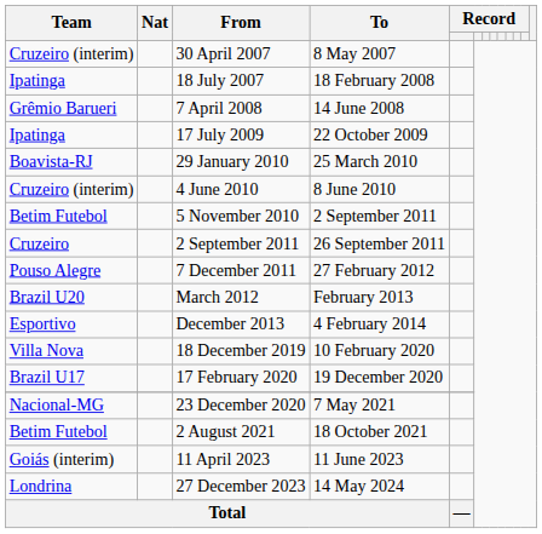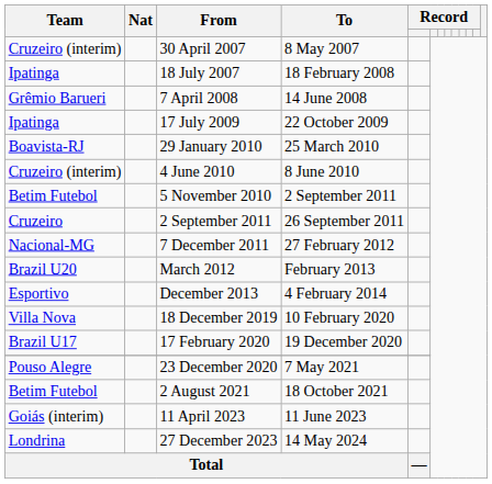 <table class="wikitable" style="text-align: center">
 <tr>
 <th rowspan="2">Team</th>
 <th rowspan="2">Nat</th>
 <th rowspan="2">From</th>
 <th rowspan="2">To</th>
 <th colspan="8">Record</th>
 <th rowspan=2></th>
 </tr>
 <tr>
 <th></th>
 <th></th>
 <th></th>
 <th></th>
 <th></th>
 <th></th>
 <th></th>
 <th></th>
 </tr>
 <tr>
 <td align=left><a href='#'>Cruzeiro</a> (interim)</td>
 <td></td>
 <td align=left>30 April 2007</td>
 <td align=left>8 May 2007<br></td>
 <td></td>
 </tr>
 <tr>
 <td align=left><a href='#'>Ipatinga</a></td>
 <td></td>
 <td align=left>18 July 2007</td>
 <td align=left>18 February 2008<br></td>
 <td></td>
 </tr>
 <tr>
 <td align=left><a href='#'>Grêmio Barueri</a></td>
 <td></td>
 <td align=left>7 April 2008</td>
 <td align=left>14 June 2008<br></td>
 <td></td>
 </tr>
 <tr>
 <td align=left><a href='#'>Ipatinga</a></td>
 <td></td>
 <td align=left>17 July 2009</td>
 <td align=left>22 October 2009<br></td>
 <td></td>
 </tr>
 <tr>
 <td align=left><a href='#'>Boavista-RJ</a></td>
 <td></td>
 <td align=left>29 January 2010</td>
 <td align=left>25 March 2010<br></td>
 <td></td>
 </tr>
 <tr>
 <td align=left><a href='#'>Cruzeiro</a> (interim)</td>
 <td></td>
 <td align=left>4 June 2010</td>
 <td align=left>8 June 2010<br></td>
 <td></td>
 </tr>
 <tr>
 <td align=left><a href='#'>Betim Futebol</a></td>
 <td></td>
 <td align=left>5 November 2010</td>
 <td align=left>2 September 2011<br></td>
 <td></td>
 </tr>
 <tr>
 <td align=left><a href='#'>Cruzeiro</a></td>
 <td></td>
 <td align=left>2 September 2011</td>
 <td align=left>26 September 2011<br></td>
 <td></td>
 </tr>
 <tr>
-<td align=left><a href='#'>Pouso Alegre</a></td>
+<td align=left><a href='#'>Nacional-MG</a></td>
 <td></td>
 <td align=left>7 December 2011</td>
 <td align=left>27 February 2012<br></td>
 <td></td>
 </tr>
 <tr>
 <td align=left><a href='#'>Brazil U20</a></td>
 <td></td>
 <td align=left>March 2012</td>
 <td align=left>February 2013<br></td>
 <td></td>
 </tr>
 <tr>
 <td align=left><a href='#'>Esportivo</a></td>
 <td></td>
 <td align=left>December 2013</td>
 <td align=left>4 February 2014<br></td>
 <td></td>
 </tr>
 <tr>
 <td align=left><a href='#'>Villa Nova</a></td>
 <td></td>
 <td align=left>18 December 2019</td>
 <td align=left>10 February 2020<br></td>
 <td></td>
 </tr>
 <tr>
 <td align=left><a href='#'>Brazil U17</a></td>
 <td></td>
 <td align=left>17 February 2020</td>
 <td align=left>19 December 2020<br></td>
 <td></td>
 </tr>
 <tr>
 </tr>
 <tr>
-<td align=left><a href='#'>Nacional-MG</a></td>
+<td align=left><a href='#'>Pouso Alegre</a></td>
 <td></td>
 <td align=left>23 December 2020</td>
 <td align=left>7 May 2021<br></td>
 <td></td>
 </tr>
 <tr>
 <td align=left><a href='#'>Betim Futebol</a></td>
 <td></td>
 <td align=left>2 August 2021</td>
 <td align=left>18 October 2021<br></td>
 <td></td>
 </tr>
 <tr>
 <td align=left><a href='#'>Goiás</a> (interim)</td>
 <td></td>
 <td align=left>11 April 2023</td>
 <td align=left>11 June 2023<br></td>
 <td></td>
 </tr>
 <tr>
 <td align=left><a href='#'>Londrina</a></td>
 <td></td>
 <td align=left>27 December 2023</td>
 <td align=left>14 May 2024<br></td>
 <td></td>
 </tr>
 <tr>
 <th colspan="4">Total<br></th>
 <th>—</th>
 </tr>
 </table>
